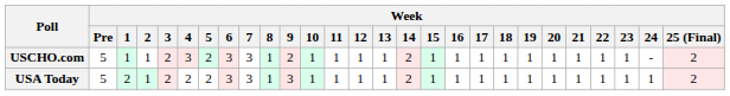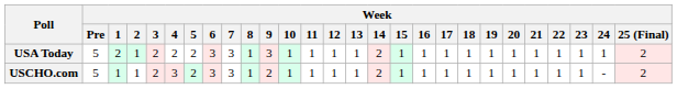 <table class="wikitable" style="white-space:nowrap;">
 <tr>
 <th scope="col" width="100" rowspan="2">Poll</th>
 <th colspan="26">Week</th>
 </tr>
 <tr>
 <th scope="col" width="30">Pre</th>
 <th scope="col" width="30">1</th>
 <th scope="col" width="30">2</th>
 <th scope="col" width="30">3</th>
 <th scope="col" width="30">4</th>
 <th scope="col" width="30">5</th>
 <th scope="col" width="30">6</th>
 <th scope="col" width="30">7</th>
 <th scope="col" width="30">8</th>
 <th scope="col" width="30">9</th>
 <th scope="col" width="30">10</th>
 <th scope="col" width="30">11</th>
 <th scope="col" width="30">12</th>
 <th scope="col" width="30">13</th>
 <th scope="col" width="30">14</th>
 <th scope="col" width="30">15</th>
 <th scope="col" width="30">16</th>
 <th scope="col" width="30">17</th>
 <th scope="col" width="30">18</th>
 <th scope="col" width="30">19</th>
 <th scope="col" width="30">20</th>
 <th scope="col" width="30">21</th>
 <th scope="col" width="30">22</th>
 <th scope="col" width="30">23</th>
 <th scope="col" width="30">24</th>
 <th scope="col" width="30">25 (Final)</th>
 </tr>
 <tr style="text-align:center;">
+<th>USA Today</th>
+<td bgcolor=FFFFFF>5</td>
+<td bgcolor=D8FFEB>2 </td>
+<td bgcolor=D8FFEB>1 </td>
+<td bgcolor=FFE6E6>2</td>
+<td bgcolor=FFFFFF>2 </td>
+<td bgcolor=FFFFFF>2 </td>
+<td bgcolor=FFE6E6>3 </td>
+<td bgcolor=FFFFFF>3 </td>
+<td bgcolor=D8FFEB>1 </td>
+<td bgcolor=FFE6E6>3 </td>
+<td bgcolor=D8FFEB>1 </td>
+<td bgcolor=FFFFFF>1 </td>
+<td bgcolor=FFFFFF>1 </td>
+<td bgcolor=FFFFFF>1 </td>
+<td bgcolor=FFE6E6>2 </td>
+<td bgcolor=D8FFEB>1 </td>
+<td bgcolor=FFFFFF>1 </td>
+<td bgcolor=FFFFFF>1 </td>
+<td bgcolor=FFFFFF>1 </td>
+<td bgcolor=FFFFFF>1 </td>
+<td bgcolor=FFFFFF>1 </td>
+<td bgcolor=FFFFFF>1 </td>
+<td bgcolor=FFFFFF>1 </td>
+<td bgcolor=FFFFFF>1 </td>
+<td bgcolor=FFFFFF>1 </td>
+<td bgcolor=FFE6E6>2</td>
+</tr>
+<tr style="text-align:center;">
 <th>USCHO.com</th>
 <td bgcolor=FFFFFF>5 </td>
 <td bgcolor=D8FFEB>1 </td>
 <td bgcolor=FFFFFF>1 </td>
 <td bgcolor=FFE6E6>2 </td>
 <td bgcolor=FFE6E6>3 </td>
 <td bgcolor=D8FFEB>2 </td>
 <td bgcolor=FFE6E6>3 </td>
 <td bgcolor=FFFFFF>3 </td>
 <td bgcolor=D8FFEB>1 </td>
 <td bgcolor=FFE6E6>2 </td>
 <td bgcolor=D8FFEB>1 </td>
 <td bgcolor=FFFFFF>1 </td>
 <td bgcolor=FFFFFF>1 </td>
 <td bgcolor=FFFFFF>1 </td>
 <td bgcolor=FFE6E6>2 </td>
 <td bgcolor=D8FFEB>1 </td>
 <td bgcolor=FFFFFF>1 </td>
 <td bgcolor=FFFFFF>1 </td>
 <td bgcolor=FFFFFF>1 </td>
 <td bgcolor=FFFFFF>1 </td>
 <td bgcolor=FFFFFF>1 </td>
 <td bgcolor=FFFFFF>1 </td>
 <td bgcolor=FFFFFF>1 </td>
 <td bgcolor=FFFFFF>1 </td>
 <td bgcolor=FFFFFF>-</td>
 <td bgcolor=FFE6E6>2</td>
 </tr>
-<tr style="text-align:center;">
-<th>USA Today</th>
-<td bgcolor=FFFFFF>5</td>
-<td bgcolor=D8FFEB>2 </td>
-<td bgcolor=D8FFEB>1 </td>
-<td bgcolor=FFE6E6>2</td>
-<td bgcolor=FFFFFF>2 </td>
-<td bgcolor=FFFFFF>2 </td>
-<td bgcolor=FFE6E6>3 </td>
-<td bgcolor=FFFFFF>3 </td>
-<td bgcolor=D8FFEB>1 </td>
-<td bgcolor=FFE6E6>3 </td>
-<td bgcolor=D8FFEB>1 </td>
-<td bgcolor=FFFFFF>1 </td>
-<td bgcolor=FFFFFF>1 </td>
-<td bgcolor=FFFFFF>1 </td>
-<td bgcolor=FFE6E6>2 </td>
-<td bgcolor=D8FFEB>1 </td>
-<td bgcolor=FFFFFF>1 </td>
-<td bgcolor=FFFFFF>1 </td>
-<td bgcolor=FFFFFF>1 </td>
-<td bgcolor=FFFFFF>1 </td>
-<td bgcolor=FFFFFF>1 </td>
-<td bgcolor=FFFFFF>1 </td>
-<td bgcolor=FFFFFF>1 </td>
-<td bgcolor=FFFFFF>1 </td>
-<td bgcolor=FFFFFF>1 </td>
-<td bgcolor=FFE6E6>2</td>
-</tr>
 </table>
